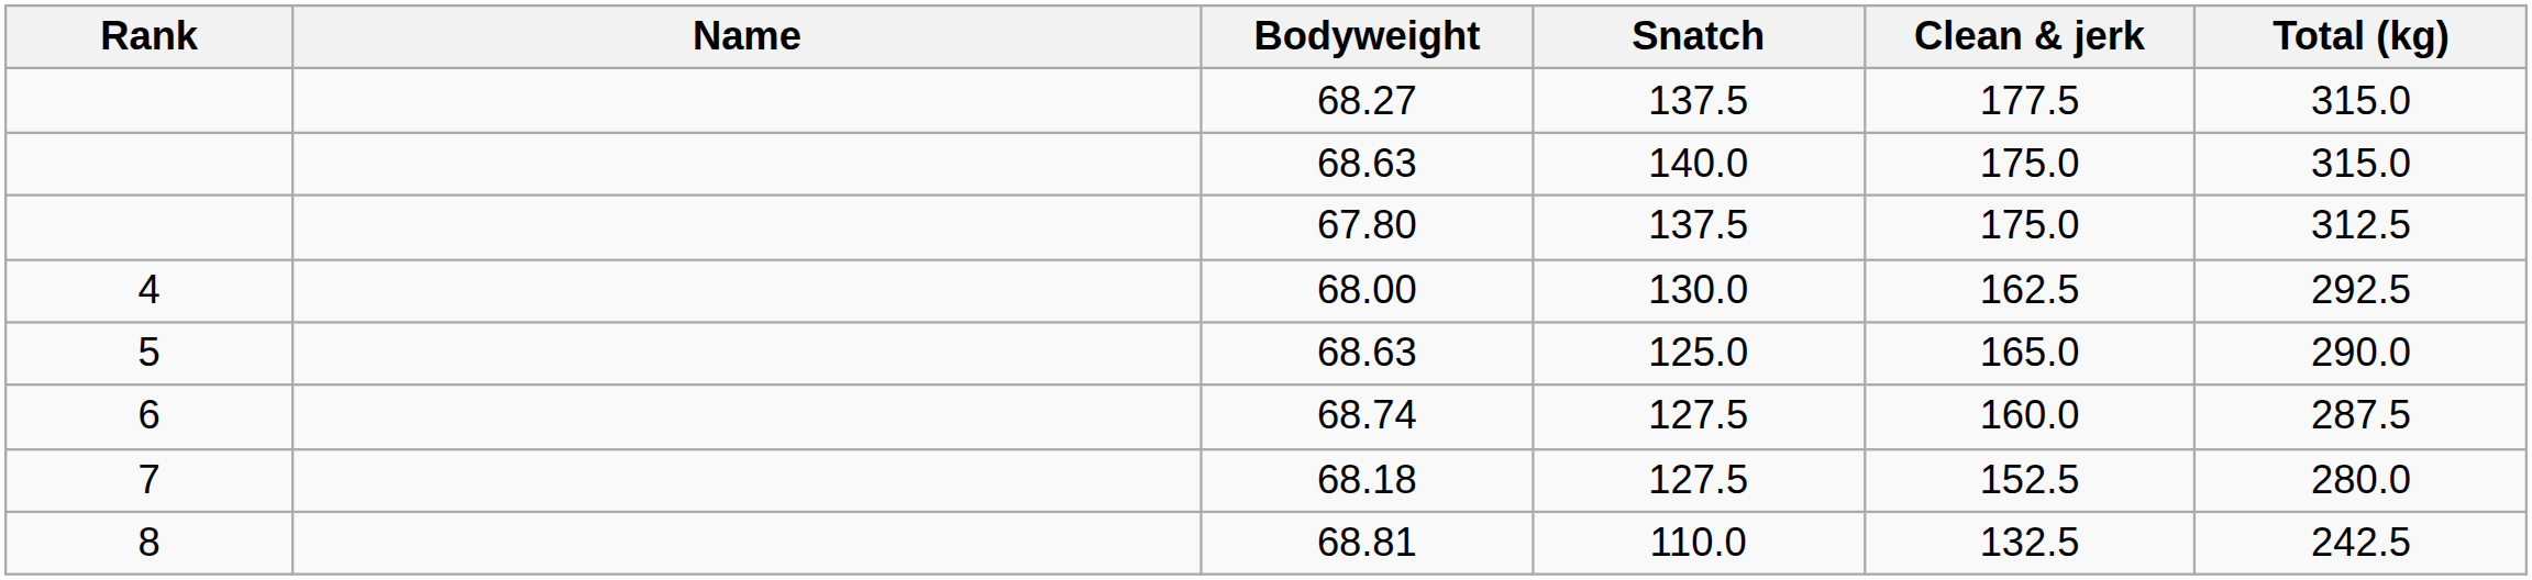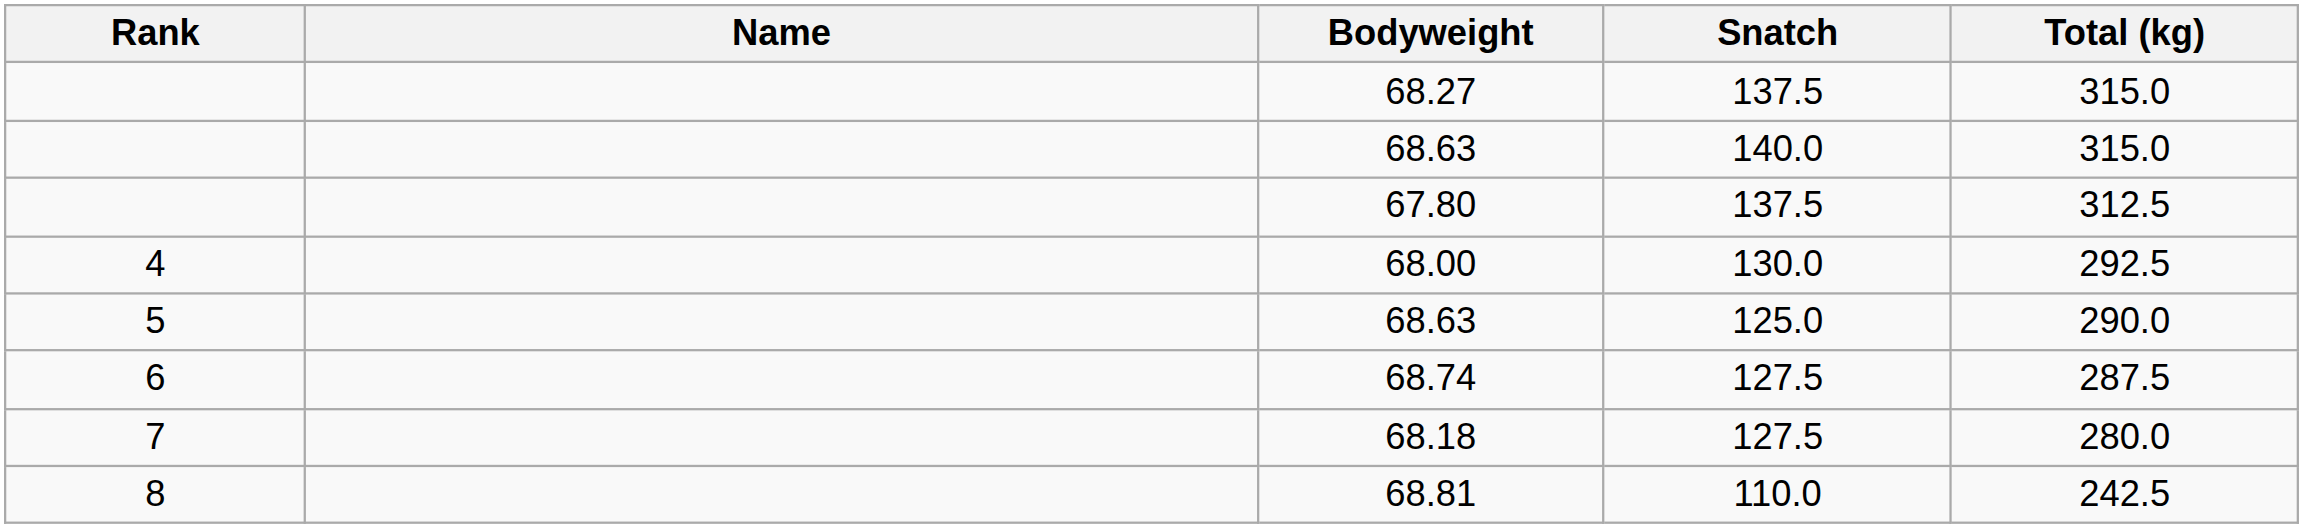 <table class="wikitable" style="text-align:center; font-size:100%;" width="80%">
 <tr>
 <th style="width:6em;">Rank</th>
 <th style="width:20em;">Name</th>
 <th style="width:7em;">Bodyweight</th>
 <th style="width:7em;">Snatch</th>
-<th style="width:7em;">Clean & jerk</th>
 <th style="width:7em;">Total (kg)</th>
 </tr>
 <tr>
 <td></td>
 <td align=left></td>
 <td>68.27</td>
 <td>137.5</td>
-<td>177.5</td>
 <td>315.0</td>
 </tr>
 <tr>
 <td></td>
 <td align=left></td>
 <td>68.63</td>
 <td>140.0</td>
-<td>175.0</td>
 <td>315.0</td>
 </tr>
 <tr>
 <td></td>
 <td align=left></td>
 <td>67.80</td>
 <td>137.5</td>
-<td>175.0</td>
 <td>312.5</td>
 </tr>
 <tr>
 <td>4</td>
 <td align=left></td>
 <td>68.00</td>
 <td>130.0</td>
-<td>162.5</td>
 <td>292.5</td>
 </tr>
 <tr>
 <td>5</td>
 <td align=left></td>
 <td>68.63</td>
 <td>125.0</td>
-<td>165.0</td>
 <td>290.0</td>
 </tr>
 <tr>
 <td>6</td>
 <td align=left></td>
 <td>68.74</td>
 <td>127.5</td>
-<td>160.0</td>
 <td>287.5</td>
 </tr>
 <tr>
 <td>7</td>
 <td align=left></td>
 <td>68.18</td>
 <td>127.5</td>
-<td>152.5</td>
 <td>280.0</td>
 </tr>
 <tr>
 <td>8</td>
 <td align=left></td>
 <td>68.81</td>
 <td>110.0</td>
-<td>132.5</td>
 <td>242.5</td>
 </tr>
 </table>
